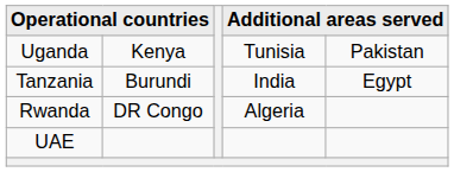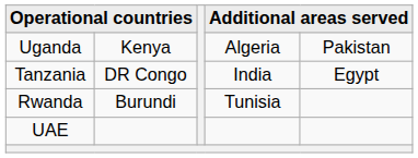 <table class="wikitable" style="float:right; margin-left:1em; text-align: center;">
 <tr>
 <th style="background:#ececec;" colspan="2">Operational countries</th>
 <th rowspan=5></th>
 <th style="background:#ececec;" colspan="2">Additional areas served</th>
 </tr>
 <tr>
 <td>Uganda</td>
 <td>Kenya</td>
-<td>Tunisia</td>
+<td>Algeria</td>
 <td>Pakistan</td>
 </tr>
 <tr>
 <td>Tanzania</td>
-<td>Burundi</td>
+<td>DR Congo</td>
 <td>India</td>
 <td>Egypt</td>
 </tr>
 <tr>
 <td>Rwanda</td>
-<td>DR Congo</td>
-<td>Algeria</td>
+<td>Burundi</td>
+<td>Tunisia</td>
 <td></td>
 </tr>
 <tr>
 <td>UAE</td>
 <td></td>
 <td></td>
 <td></td>
 </tr>
 <tr>
 <td colspan="6" style="font-size:90%; line-height: 1em; background:#F2F2F2"></td>
 </tr>
 </table>
